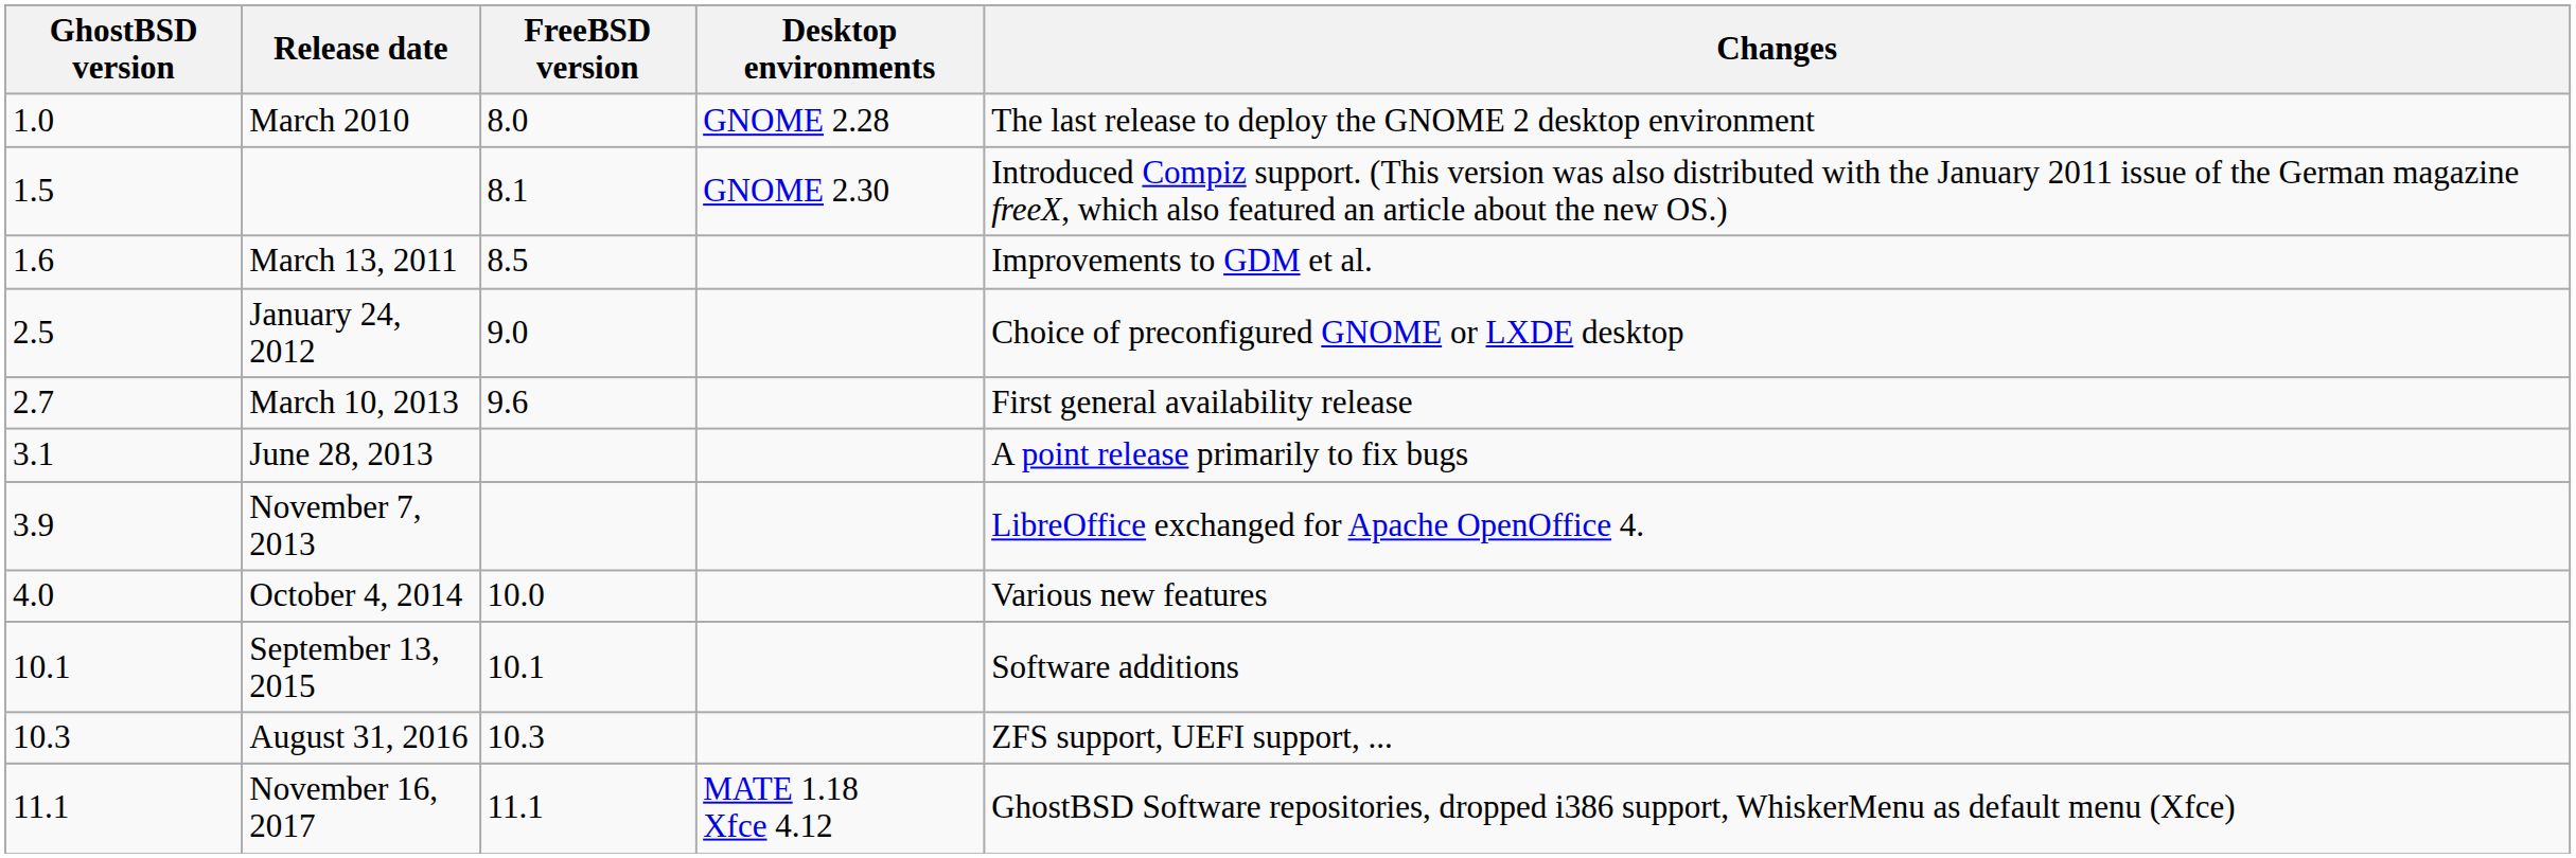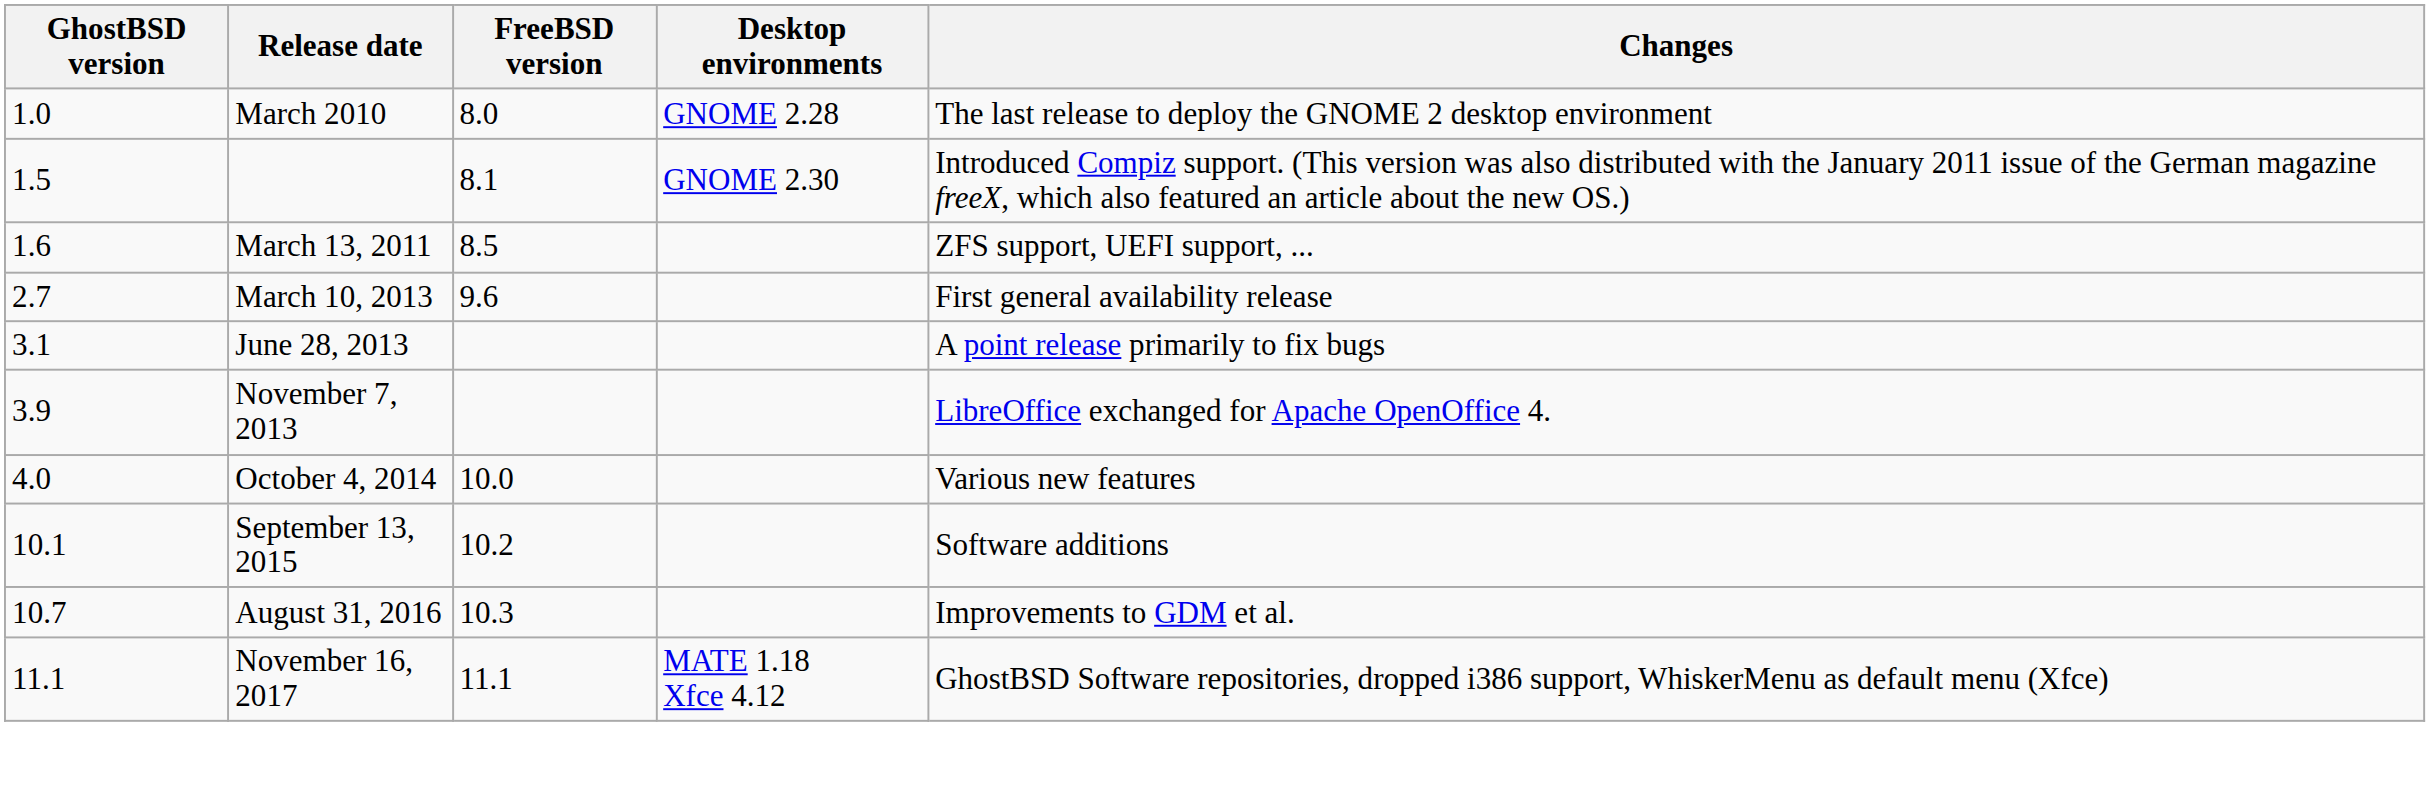 <table class="wikitable">
 <tr>
 <th>GhostBSD version</th>
 <th>Release date</th>
 <th>FreeBSD version</th>
 <th>Desktop environments</th>
 <th>Changes</th>
 </tr>
 <tr>
 <td>1.0</td>
 <td>March 2010</td>
 <td>8.0</td>
 <td><a href='#'>GNOME</a> 2.28</td>
 <td>The last release to deploy the GNOME 2 desktop environment</td>
 </tr>
 <tr>
 <td>1.5</td>
 <td></td>
 <td>8.1</td>
 <td><a href='#'>GNOME</a> 2.30</td>
 <td>Introduced <a href='#'>Compiz</a> support. (This version was also distributed with the January 2011 issue of the German magazine <em>freeX</em>, which also featured an article about the new OS.)</td>
 </tr>
 <tr>
 <td>1.6</td>
 <td>March 13, 2011</td>
 <td>8.5</td>
 <td></td>
-<td>Improvements to <a href='#'>GDM</a> et al.</td>
-</tr>
-<tr>
-<td>2.5</td>
-<td>January 24, 2012</td>
-<td>9.0</td>
-<td></td>
-<td>Choice of preconfigured <a href='#'>GNOME</a> or <a href='#'>LXDE</a> desktop</td>
+<td>ZFS support, UEFI support, ...</td>
 </tr>
 <tr>
 <td>2.7</td>
 <td>March 10, 2013</td>
 <td>9.6</td>
 <td></td>
 <td>First general availability release</td>
 </tr>
 <tr>
 <td>3.1</td>
 <td>June 28, 2013</td>
 <td></td>
 <td></td>
 <td>A <a href='#'>point release</a> primarily to fix bugs</td>
 </tr>
 <tr>
 <td>3.9</td>
 <td>November 7, 2013</td>
 <td></td>
 <td></td>
 <td><a href='#'>LibreOffice</a> exchanged for <a href='#'>Apache OpenOffice</a> 4.</td>
 </tr>
 <tr>
 <td>4.0</td>
 <td>October 4, 2014</td>
 <td>10.0</td>
 <td></td>
 <td>Various new features</td>
 </tr>
 <tr>
 <td>10.1</td>
 <td>September 13, 2015</td>
-<td>10.1</td>
+<td>10.2</td>
 <td></td>
 <td>Software additions</td>
 </tr>
 <tr>
-<td>10.3</td>
+<td>10.7</td>
 <td>August 31, 2016</td>
 <td>10.3</td>
 <td></td>
-<td>ZFS support, UEFI support, ...</td>
+<td>Improvements to <a href='#'>GDM</a> et al.</td>
 </tr>
 <tr>
 <td>11.1</td>
 <td>November 16, 2017</td>
 <td>11.1</td>
 <td><a href='#'>MATE</a> 1.18<br><a href='#'>Xfce</a> 4.12</td>
 <td>GhostBSD Software repositories, dropped i386 support, WhiskerMenu as default menu (Xfce)</td>
 </tr>
 </table>
